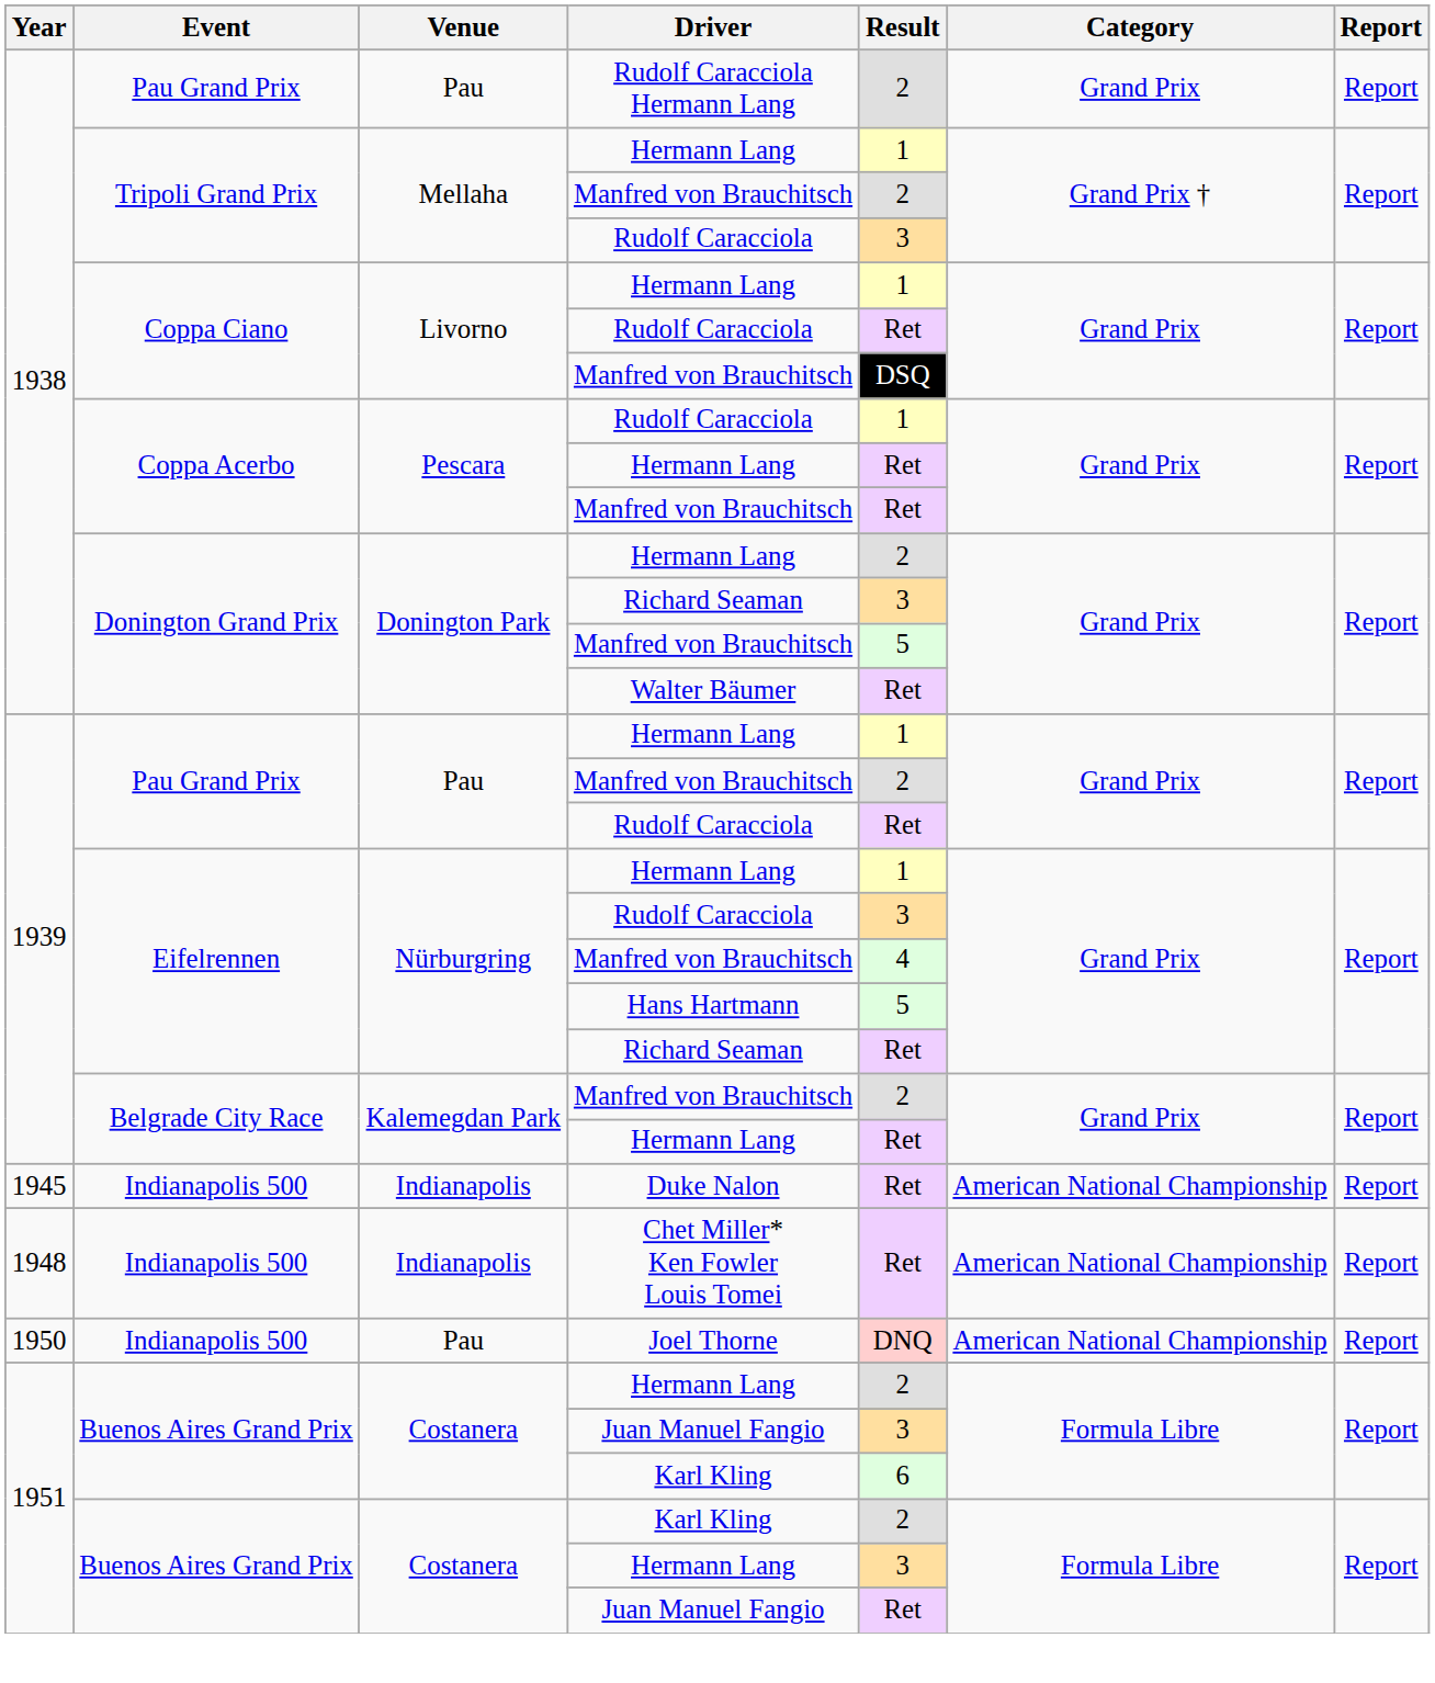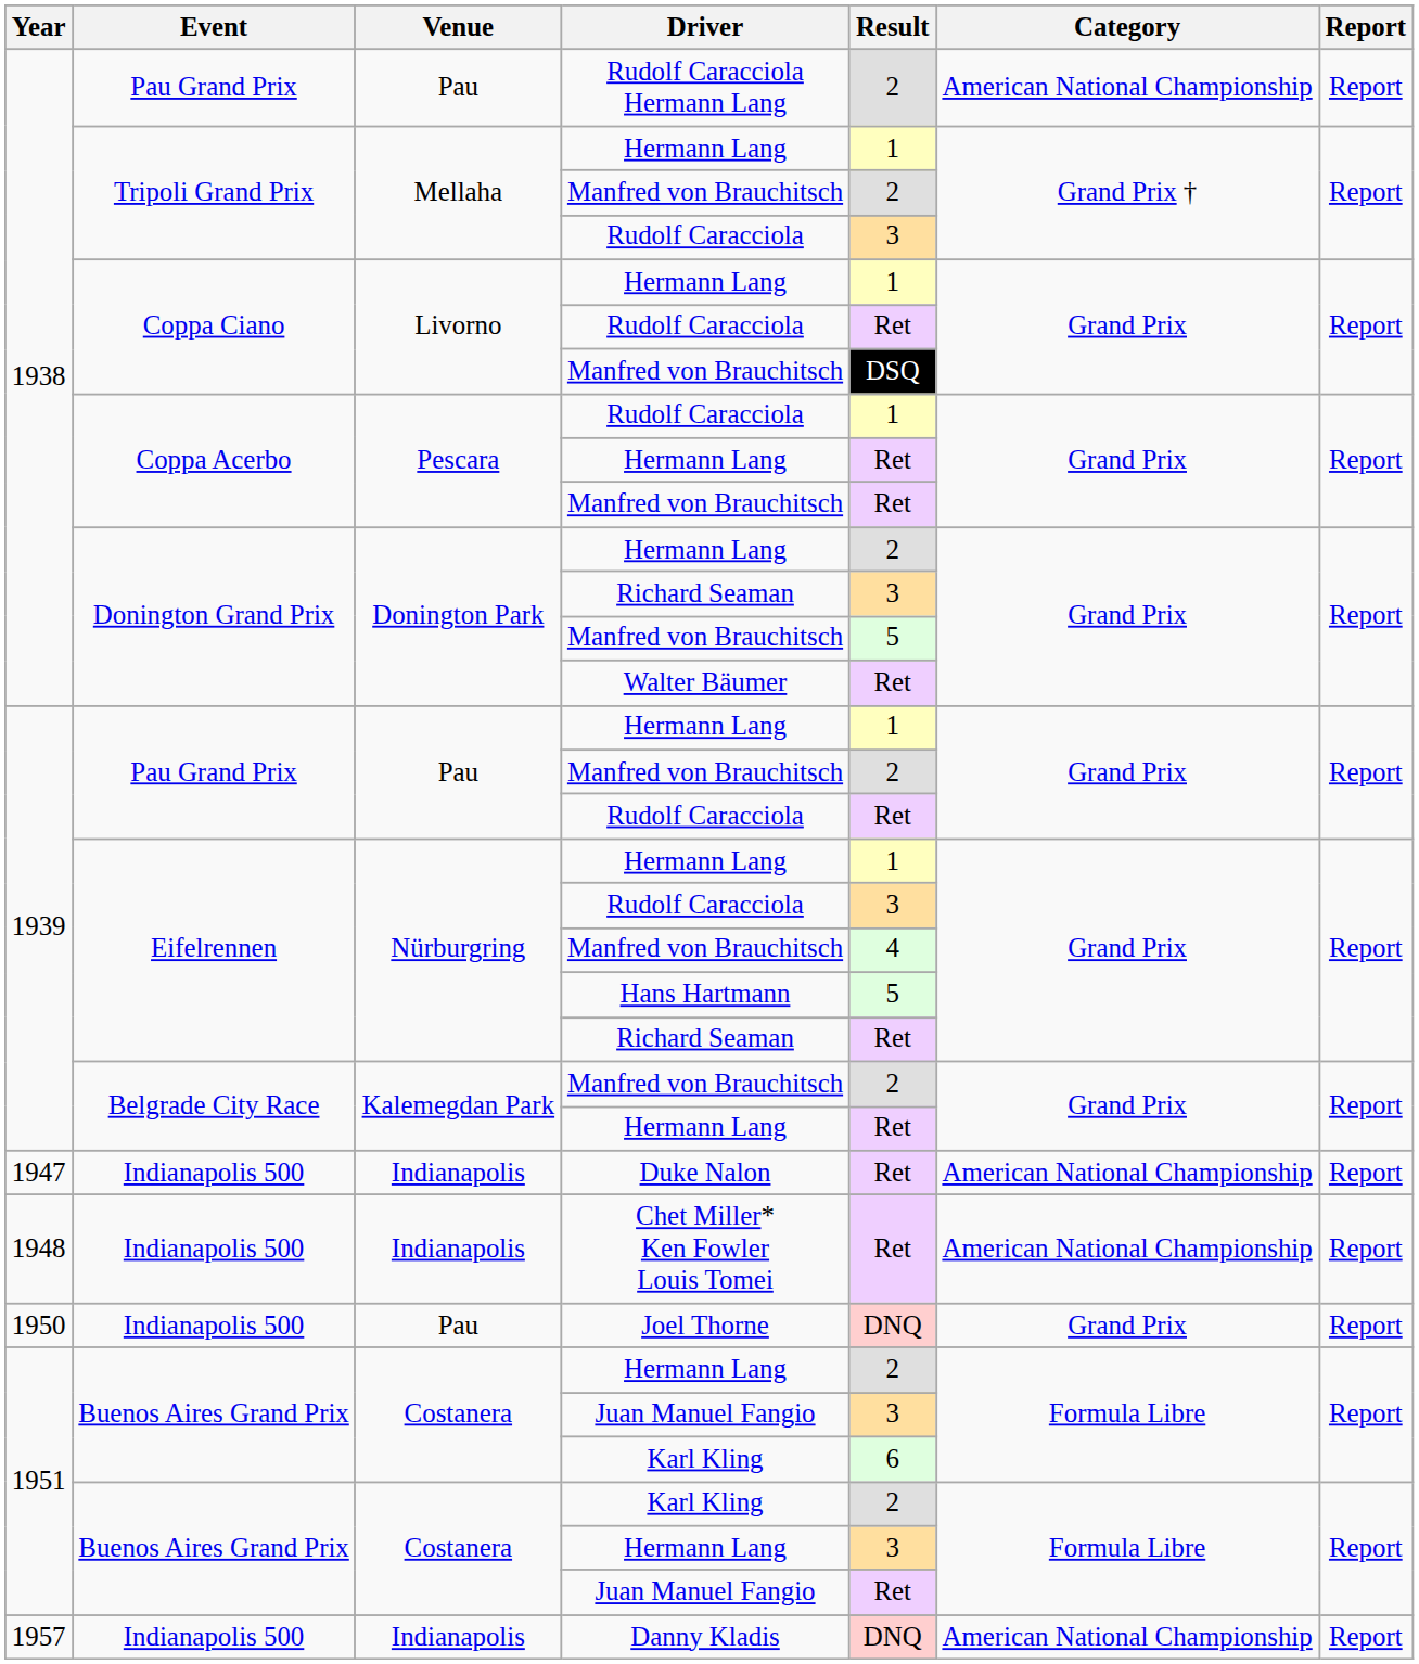 <table class="wikitable" style="text-align:center; font-size:85%">
 <tr>
 <th>Year</th>
 <th>Event</th>
 <th>Venue</th>
 <th>Driver</th>
 <th>Result</th>
 <th>Category</th>
 <th>Report</th>
 </tr>
 <tr>
 <td rowspan=14>1938</td>
 <td><a href='#'>Pau Grand Prix</a></td>
 <td>Pau</td>
 <td><a href='#'>Rudolf Caracciola</a><br><a href='#'>Hermann Lang</a></td>
 <td style="background:#DFDFDF;">2</td>
-<td><a href='#'>Grand Prix</a></td>
+<td><a href='#'>American National Championship</a></td>
 <td><a href='#'>Report</a></td>
 </tr>
 <tr>
 <td rowspan=3><a href='#'>Tripoli Grand Prix</a></td>
 <td rowspan=3>Mellaha</td>
 <td><a href='#'>Hermann Lang</a></td>
 <td style="background:#FFFFBF;">1</td>
 <td rowspan=3><a href='#'>Grand Prix</a> †</td>
 <td rowspan=3><a href='#'>Report</a></td>
 </tr>
 <tr>
 <td><a href='#'>Manfred von Brauchitsch</a></td>
 <td style="background:#DFDFDF;">2</td>
 </tr>
 <tr>
 <td><a href='#'>Rudolf Caracciola</a></td>
 <td style="background:#FFDF9F;">3</td>
 </tr>
 <tr>
 <td rowspan=3><a href='#'>Coppa Ciano</a></td>
 <td rowspan=3>Livorno</td>
 <td><a href='#'>Hermann Lang</a></td>
 <td style="background:#FFFFBF;">1</td>
 <td rowspan=3><a href='#'>Grand Prix</a></td>
 <td rowspan=3><a href='#'>Report</a></td>
 </tr>
 <tr>
 <td><a href='#'>Rudolf Caracciola</a></td>
 <td style="background:#EFCFFF;">Ret</td>
 </tr>
 <tr>
 <td><a href='#'>Manfred von Brauchitsch</a></td>
 <td style="background:#000000; color:white">DSQ</td>
 </tr>
 <tr>
 <td rowspan=3><a href='#'>Coppa Acerbo</a></td>
 <td rowspan=3><a href='#'>Pescara</a></td>
 <td><a href='#'>Rudolf Caracciola</a></td>
 <td style="background:#FFFFBF;">1</td>
 <td rowspan=3><a href='#'>Grand Prix</a></td>
 <td rowspan=3><a href='#'>Report</a></td>
 </tr>
 <tr>
 <td><a href='#'>Hermann Lang</a></td>
 <td style="background:#EFCFFF;">Ret</td>
 </tr>
 <tr>
 <td><a href='#'>Manfred von Brauchitsch</a></td>
 <td style="background:#EFCFFF;">Ret</td>
 </tr>
 <tr>
 <td rowspan=4><a href='#'>Donington Grand Prix</a></td>
 <td rowspan=4><a href='#'>Donington Park</a></td>
 <td><a href='#'>Hermann Lang</a></td>
 <td style="background:#DFDFDF;">2</td>
 <td rowspan=4><a href='#'>Grand Prix</a></td>
 <td rowspan=4><a href='#'>Report</a></td>
 </tr>
 <tr>
 <td><a href='#'>Richard Seaman</a></td>
 <td style="background:#FFDF9F;">3</td>
 </tr>
 <tr>
 <td><a href='#'>Manfred von Brauchitsch</a></td>
 <td style="background:#dfffdf;">5</td>
 </tr>
 <tr>
 <td><a href='#'>Walter Bäumer</a></td>
 <td style="background:#EFCFFF;">Ret</td>
 </tr>
 <tr>
 <td rowspan=10>1939</td>
 <td rowspan=3><a href='#'>Pau Grand Prix</a></td>
 <td rowspan=3>Pau</td>
 <td><a href='#'>Hermann Lang</a></td>
 <td style="background:#FFFFBF;">1</td>
 <td rowspan=3><a href='#'>Grand Prix</a></td>
 <td rowspan=3><a href='#'>Report</a></td>
 </tr>
 <tr>
 <td><a href='#'>Manfred von Brauchitsch</a></td>
 <td style="background:#DFDFDF;">2</td>
 </tr>
 <tr>
 <td><a href='#'>Rudolf Caracciola</a></td>
 <td style="background:#EFCFFF;">Ret</td>
 </tr>
 <tr>
 <td rowspan=5><a href='#'>Eifelrennen</a></td>
 <td rowspan=5><a href='#'>Nürburgring</a></td>
 <td><a href='#'>Hermann Lang</a></td>
 <td style="background:#FFFFBF;">1</td>
 <td rowspan=5><a href='#'>Grand Prix</a></td>
 <td rowspan=5><a href='#'>Report</a></td>
 </tr>
 <tr>
 <td><a href='#'>Rudolf Caracciola</a></td>
 <td style="background:#FFDF9F;">3</td>
 </tr>
 <tr>
 <td><a href='#'>Manfred von Brauchitsch</a></td>
 <td style="background:#dfffdf;">4</td>
 </tr>
 <tr>
 <td><a href='#'>Hans Hartmann</a></td>
 <td style="background:#dfffdf;">5</td>
 </tr>
 <tr>
 <td><a href='#'>Richard Seaman</a></td>
 <td style="background:#EFCFFF;">Ret</td>
 </tr>
 <tr>
 <td rowspan=2><a href='#'>Belgrade City Race</a></td>
 <td rowspan=2><a href='#'>Kalemegdan Park</a></td>
 <td><a href='#'>Manfred von Brauchitsch</a></td>
 <td style="background:#DFDFDF;">2</td>
 <td rowspan=2><a href='#'>Grand Prix</a></td>
 <td rowspan=2><a href='#'>Report</a></td>
 </tr>
 <tr>
 <td><a href='#'>Hermann Lang</a></td>
 <td style="background:#EFCFFF;">Ret</td>
 </tr>
 <tr>
-<td>1945</td>
+<td>1947</td>
 <td><a href='#'>Indianapolis 500</a></td>
 <td><a href='#'>Indianapolis</a></td>
 <td><a href='#'>Duke Nalon</a></td>
 <td style="background:#EFCFFF;">Ret</td>
 <td><a href='#'>American National Championship</a></td>
 <td><a href='#'>Report</a></td>
 </tr>
 <tr>
 <td>1948</td>
 <td><a href='#'>Indianapolis 500</a></td>
 <td><a href='#'>Indianapolis</a></td>
 <td><a href='#'>Chet Miller</a>*<br><a href='#'>Ken Fowler</a><br><a href='#'>Louis Tomei</a></td>
 <td style="background:#EFCFFF;">Ret</td>
 <td><a href='#'>American National Championship</a></td>
 <td><a href='#'>Report</a></td>
 </tr>
 <tr>
 <td>1950</td>
 <td><a href='#'>Indianapolis 500</a></td>
 <td>Pau</td>
 <td><a href='#'>Joel Thorne</a></td>
 <td style="background:#FFCFCF;">DNQ</td>
-<td><a href='#'>American National Championship</a></td>
+<td><a href='#'>Grand Prix</a></td>
 <td><a href='#'>Report</a></td>
 </tr>
 <tr>
 <td rowspan=6>1951</td>
 <td rowspan=3><a href='#'>Buenos Aires Grand Prix</a></td>
 <td rowspan=3><a href='#'>Costanera</a></td>
 <td><a href='#'>Hermann Lang</a></td>
 <td style="background:#DFDFDF;">2</td>
 <td rowspan=3><a href='#'>Formula Libre</a></td>
 <td rowspan=3><a href='#'>Report</a></td>
 </tr>
 <tr>
 <td><a href='#'>Juan Manuel Fangio</a></td>
 <td style="background:#FFDF9F;">3</td>
 </tr>
 <tr>
 <td><a href='#'>Karl Kling</a></td>
 <td style="background:#dfffdf;">6</td>
 </tr>
 <tr>
 <td rowspan=3><a href='#'>Buenos Aires Grand Prix</a></td>
 <td rowspan=3><a href='#'>Costanera</a></td>
 <td><a href='#'>Karl Kling</a></td>
 <td style="background:#DFDFDF;">2</td>
 <td rowspan=3><a href='#'>Formula Libre</a></td>
 <td rowspan=3><a href='#'>Report</a></td>
 </tr>
 <tr>
 <td><a href='#'>Hermann Lang</a></td>
 <td style="background:#FFDF9F;">3</td>
 </tr>
 <tr>
 <td><a href='#'>Juan Manuel Fangio</a></td>
 <td style="background:#EFCFFF;">Ret</td>
 </tr>
+<tr>
+<td>1957</td>
+<td><a href='#'>Indianapolis 500</a></td>
+<td><a href='#'>Indianapolis</a></td>
+<td><a href='#'>Danny Kladis</a></td>
+<td style="background:#FFCFCF;">DNQ</td>
+<td><a href='#'>American National Championship</a></td>
+<td><a href='#'>Report</a></td>
+</tr>
 </table>
